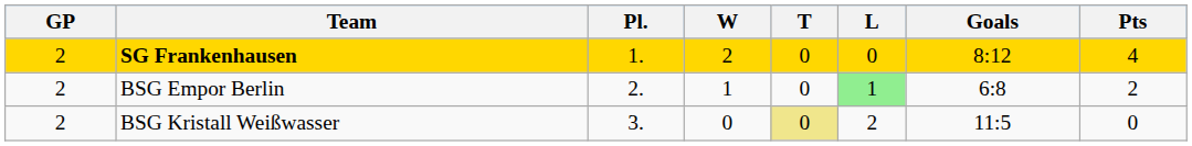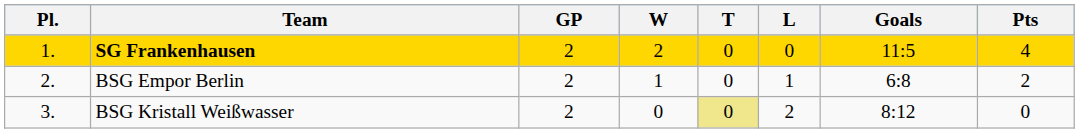 <table class="wikitable" style="text-align:center; width:70%">
 <tr bgcolor="#63B8FF">
+<th>Pl.</th>
+<th width="40%">Team</th>
 <th>GP</th>
-<th width="40%">Team</th>
-<th>Pl.</th>
 <th>W</th>
 <th>T</th>
 <th>L</th>
 <th>Goals</th>
 <th>Pts</th>
 </tr>
 <tr valign="top" bgcolor="#FFD700">
+<td>1.</td>
+<td align="left"><strong>SG Frankenhausen</strong></td>
 <td>2</td>
-<td align="left"><strong>SG Frankenhausen</strong></td>
-<td>1.</td>
 <td>2</td>
 <td>0</td>
 <td>0</td>
-<td>8:12</td>
+<td>11:5</td>
 <td>4</td>
 </tr>
 <tr>
+<td>2.</td>
+<td align="left">BSG Empor Berlin</td>
 <td>2</td>
-<td align="left">BSG Empor Berlin</td>
-<td>2.</td>
 <td>1</td>
 <td>0</td>
-<td style="background: lightgreen;">1</td>
+<td>1</td>
 <td>6:8</td>
 <td>2</td>
 </tr>
 <tr>
+<td>3.</td>
+<td align="left">BSG Kristall Weißwasser</td>
 <td>2</td>
-<td align="left">BSG Kristall Weißwasser</td>
-<td>3.</td>
 <td>0</td>
 <td style="background: khaki;">0</td>
 <td>2</td>
-<td>11:5</td>
+<td>8:12</td>
 <td>0</td>
 </tr>
 </table>
